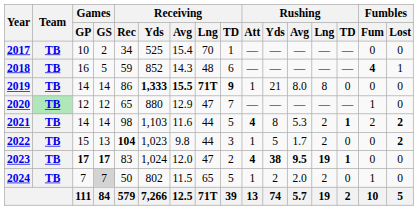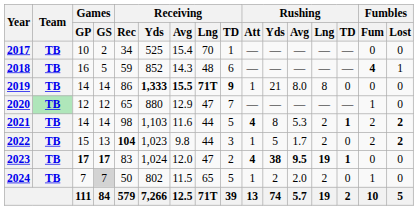 <table class=wikitable style="text-align:center;">
 <tr>
 <th rowspan="2">Year</th>
 <th rowspan="2">Team</th>
 <th colspan="2">Games</th>
 <th colspan="5">Receiving</th>
 <th colspan="5">Rushing</th>
 <th colspan="2">Fumbles</th>
 </tr>
 <tr>
 <th>GP</th>
 <th>GS</th>
 <th>Rec</th>
 <th>Yds</th>
 <th>Avg</th>
 <th>Lng</th>
 <th>TD</th>
 <th>Att</th>
 <th>Yds</th>
 <th>Avg</th>
 <th>Lng</th>
 <th>TD</th>
 <th>Fum</th>
 <th>Lost</th>
 </tr>
 <tr>
 <th><a href='#'>2017</a></th>
 <th><a href='#'>TB</a></th>
 <td>10</td>
 <td>2</td>
 <td>34</td>
 <td>525</td>
 <td>15.4</td>
 <td>70</td>
 <td>1</td>
 <td>—</td>
 <td>—</td>
 <td>—</td>
 <td>—</td>
 <td>—</td>
 <td>0</td>
 <td>0</td>
 </tr>
 <tr>
 <th><a href='#'>2018</a></th>
 <th><a href='#'>TB</a></th>
 <td>16</td>
 <td>5</td>
 <td>59</td>
 <td>852</td>
 <td>14.3</td>
 <td>48</td>
 <td>6</td>
 <td>—</td>
 <td>—</td>
 <td>—</td>
 <td>—</td>
 <td>—</td>
 <td><strong>4</strong></td>
 <td>1</td>
 </tr>
 <tr>
 <th><a href='#'>2019</a></th>
 <th><a href='#'>TB</a></th>
 <td>14</td>
 <td>14</td>
 <td>86</td>
 <td><strong>1,333</strong></td>
 <td><strong>15.5</strong></td>
 <td><strong>71T</strong></td>
 <td><strong>9</strong></td>
 <td>1</td>
 <td>21</td>
 <td>8.0</td>
 <td>8</td>
 <td>0</td>
 <td>0</td>
 <td>0</td>
 </tr>
 <tr>
 <th><a href='#'>2020</a></th>
 <th style="background:#afe6ba; width:3em;"><a href='#'>TB</a></th>
 <td>12</td>
 <td>12</td>
 <td>65</td>
 <td>880</td>
 <td>12.9</td>
 <td>47</td>
 <td>7</td>
 <td>—</td>
 <td>—</td>
 <td>—</td>
 <td>—</td>
 <td>—</td>
 <td>1</td>
 <td>0</td>
 </tr>
 <tr>
 <th><a href='#'>2021</a></th>
 <th><a href='#'>TB</a></th>
 <td>14</td>
 <td>14</td>
 <td>98</td>
 <td>1,103</td>
 <td>11.6</td>
 <td>44</td>
 <td>5</td>
 <td><strong>4</strong></td>
 <td>8</td>
 <td>5.3</td>
 <td>2</td>
 <td><strong>1</strong></td>
 <td>2</td>
 <td><strong>2</strong></td>
 </tr>
 <tr>
 <th><a href='#'>2022</a></th>
 <th><a href='#'>TB</a></th>
 <td>15</td>
 <td>13</td>
 <td><strong>104</strong></td>
 <td>1,023</td>
 <td>9.8</td>
 <td>44</td>
 <td>3</td>
 <td>1</td>
 <td>5</td>
 <td>1.7</td>
 <td>2</td>
 <td>0</td>
-<td>0</td>
+<td>2</td>
 <td><strong>2</strong></td>
 </tr>
 <tr>
 <th><a href='#'>2023</a></th>
 <th><a href='#'>TB</a></th>
 <td><strong>17</strong></td>
 <td><strong>17</strong></td>
 <td>83</td>
 <td>1,024</td>
 <td>12.0</td>
 <td>47</td>
 <td>2</td>
 <td><strong>4</strong></td>
 <td><strong>38</strong></td>
 <td><strong>9.5</strong></td>
 <td><strong>19</strong></td>
 <td><strong>1</strong></td>
 <td>0</td>
 <td>0</td>
 </tr>
 <tr>
 <th><a href='#'>2024</a></th>
 <th><a href='#'>TB</a></th>
 <td>7</td>
 <td style="background: lightgrey;">7</td>
 <td>50</td>
 <td>802</td>
 <td>11.5</td>
 <td>65</td>
 <td>5</td>
 <td>1</td>
 <td>2</td>
 <td>2.0</td>
 <td>2</td>
 <td>0</td>
 <td>1</td>
 <td>0</td>
 </tr>
 <tr>
 <th colspan="2"></th>
 <th>111</th>
 <th>84</th>
 <th>579</th>
 <th>7,266</th>
 <th>12.5</th>
 <th>71T</th>
 <th>39</th>
 <th>13</th>
 <th>74</th>
 <th>5.7</th>
 <th>19</th>
 <th>2</th>
 <th>10</th>
 <th>5</th>
 </tr>
 </table>
